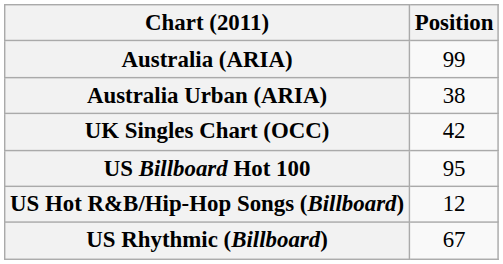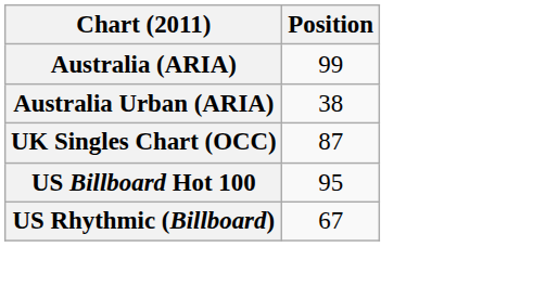 <table class="wikitable sortable plainrowheaders" style="text-align:center">
 <tr>
 <th scope="col">Chart (2011)</th>
 <th scope="col">Position</th>
 </tr>
 <tr>
 <th scope="row">Australia (ARIA)</th>
 <td>99</td>
 </tr>
 <tr>
 <th scope="row">Australia Urban (ARIA)</th>
 <td>38</td>
 </tr>
 <tr>
 <th scope="row">UK Singles Chart (OCC)</th>
-<td align="center">42</td>
+<td align="center">87</td>
 </tr>
 <tr>
 <th scope="row">US <em>Billboard</em> Hot 100</th>
 <td>95</td>
 </tr>
 <tr>
-<th scope="row">US Hot R&B/Hip-Hop Songs (<em>Billboard</em>)</th>
-<td>12</td>
-</tr>
-<tr>
 <th scope="row">US Rhythmic (<em>Billboard</em>)</th>
 <td>67</td>
 </tr>
 </table>
